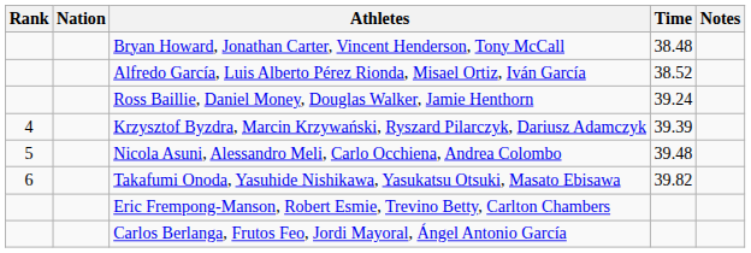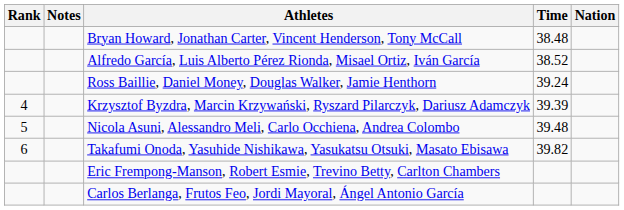 <table class="wikitable sortable" style="text-align:center">
 <tr>
 <th>Rank</th>
-<th>Nation</th>
+<th>Notes</th>
 <th>Athletes</th>
 <th>Time</th>
-<th>Notes</th>
+<th>Nation</th>
 </tr>
 <tr>
 <td></td>
-<td align=left></td>
+<td></td>
 <td align=left><a href='#'>Bryan Howard</a>, <a href='#'>Jonathan Carter</a>, <a href='#'>Vincent Henderson</a>, <a href='#'>Tony McCall</a></td>
 <td>38.48</td>
-<td></td>
+<td align=left></td>
 </tr>
 <tr>
 <td></td>
-<td align=left></td>
+<td></td>
 <td align=left><a href='#'>Alfredo García</a>, <a href='#'>Luis Alberto Pérez Rionda</a>, <a href='#'>Misael Ortiz</a>, <a href='#'>Iván García</a></td>
 <td>38.52</td>
-<td></td>
+<td align=left></td>
 </tr>
 <tr>
 <td></td>
-<td align=left></td>
+<td></td>
 <td align=left><a href='#'>Ross Baillie</a>, <a href='#'>Daniel Money</a>, <a href='#'>Douglas Walker</a>, <a href='#'>Jamie Henthorn</a></td>
 <td>39.24</td>
-<td></td>
+<td align=left></td>
 </tr>
 <tr>
 <td>4</td>
-<td align=left></td>
+<td></td>
 <td align=left><a href='#'>Krzysztof Byzdra</a>, <a href='#'>Marcin Krzywański</a>, <a href='#'>Ryszard Pilarczyk</a>, <a href='#'>Dariusz Adamczyk</a></td>
 <td>39.39</td>
-<td></td>
+<td align=left></td>
 </tr>
 <tr>
 <td>5</td>
-<td align=left></td>
+<td></td>
 <td align=left><a href='#'>Nicola Asuni</a>, <a href='#'>Alessandro Meli</a>, <a href='#'>Carlo Occhiena</a>, <a href='#'>Andrea Colombo</a></td>
 <td>39.48</td>
-<td></td>
+<td align=left></td>
 </tr>
 <tr>
 <td>6</td>
-<td align=left></td>
+<td></td>
 <td align=left><a href='#'>Takafumi Onoda</a>, <a href='#'>Yasuhide Nishikawa</a>, <a href='#'>Yasukatsu Otsuki</a>, <a href='#'>Masato Ebisawa</a></td>
 <td>39.82</td>
-<td></td>
+<td align=left></td>
 </tr>
 <tr>
 <td></td>
-<td align="left"></td>
+<td></td>
 <td align=left><a href='#'>Eric Frempong-Manson</a>, <a href='#'>Robert Esmie</a>, <a href='#'>Trevino Betty</a>, <a href='#'>Carlton Chambers</a></td>
 <td></td>
-<td></td>
+<td align="left"></td>
 </tr>
 <tr>
 <td></td>
-<td align="left"></td>
+<td></td>
 <td align=left><a href='#'>Carlos Berlanga</a>, <a href='#'>Frutos Feo</a>, <a href='#'>Jordi Mayoral</a>, <a href='#'>Ángel Antonio García</a></td>
 <td></td>
-<td></td>
+<td align="left"></td>
 </tr>
 </table>
